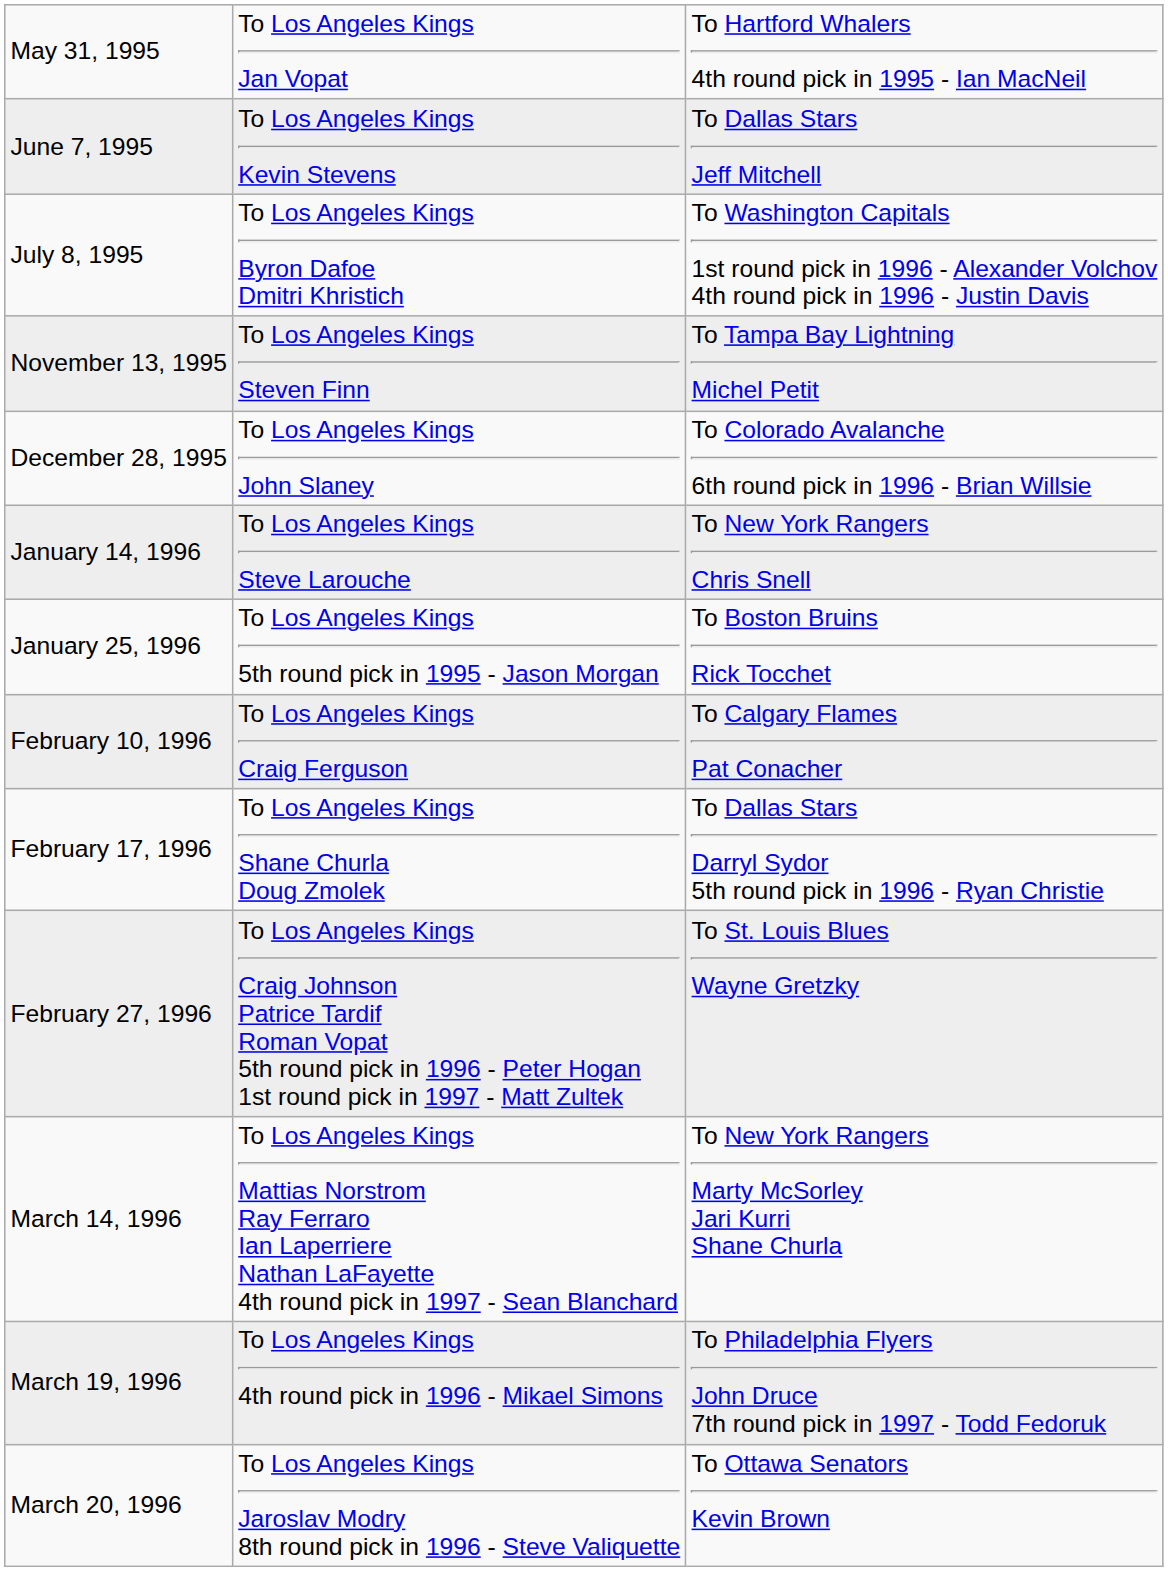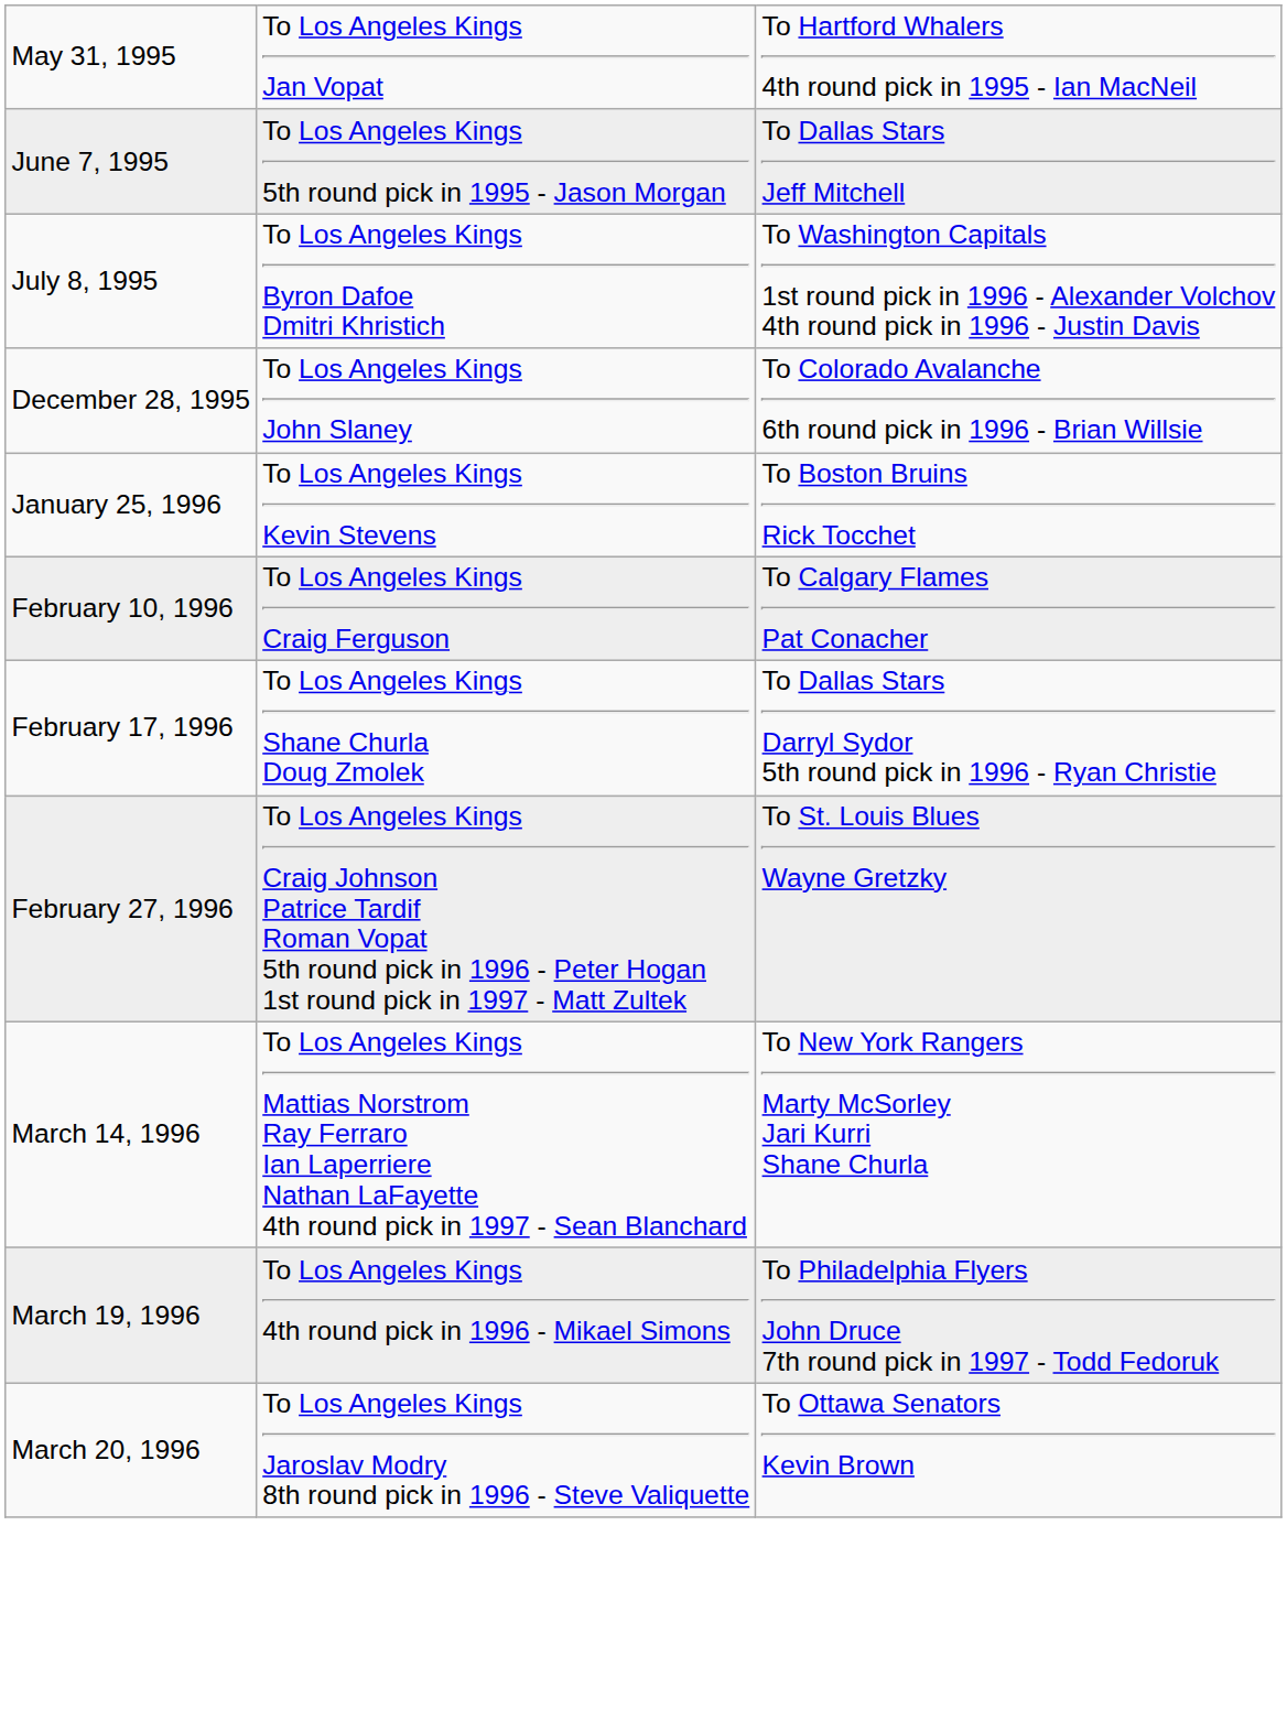 <table class="wikitable">
 <tr>
 <td>May 31, 1995</td>
 <td valign="top">To <a href='#'>Los Angeles Kings</a><hr><a href='#'>Jan Vopat</a></td>
 <td valign="top">To <a href='#'>Hartford Whalers</a><hr>4th round pick in <a href='#'>1995</a> - <a href='#'>Ian MacNeil</a></td>
 </tr>
 <tr style="background:#eee;">
 <td>June 7, 1995</td>
-<td valign="top">To <a href='#'>Los Angeles Kings</a><hr><a href='#'>Kevin Stevens</a></td>
+<td valign="top">To <a href='#'>Los Angeles Kings</a><hr>5th round pick in <a href='#'>1995</a> - <a href='#'>Jason Morgan</a></td>
 <td valign="top">To <a href='#'>Dallas Stars</a><hr><a href='#'>Jeff Mitchell</a></td>
 </tr>
 <tr>
 <td>July 8, 1995</td>
 <td valign="top">To <a href='#'>Los Angeles Kings</a><hr><a href='#'>Byron Dafoe</a> <br> <a href='#'>Dmitri Khristich</a></td>
 <td valign="top">To <a href='#'>Washington Capitals</a><hr>1st round pick in <a href='#'>1996</a> - <a href='#'>Alexander Volchov</a> <br> 4th round pick in <a href='#'>1996</a> - <a href='#'>Justin Davis</a></td>
 </tr>
-<tr style="background:#eee;">
-<td>November 13, 1995</td>
-<td valign="top">To <a href='#'>Los Angeles Kings</a><hr><a href='#'>Steven Finn</a></td>
-<td valign="top">To <a href='#'>Tampa Bay Lightning</a><hr><a href='#'>Michel Petit</a></td>
-</tr>
 <tr>
 <td>December 28, 1995</td>
 <td valign="top">To <a href='#'>Los Angeles Kings</a><hr><a href='#'>John Slaney</a></td>
 <td valign="top">To <a href='#'>Colorado Avalanche</a><hr>6th round pick in <a href='#'>1996</a> - <a href='#'>Brian Willsie</a></td>
 </tr>
-<tr style="background:#eee;">
-<td>January 14, 1996</td>
-<td valign="top">To <a href='#'>Los Angeles Kings</a><hr><a href='#'>Steve Larouche</a></td>
-<td valign="top">To <a href='#'>New York Rangers</a><hr><a href='#'>Chris Snell</a></td>
-</tr>
 <tr>
 <td>January 25, 1996</td>
-<td valign="top">To <a href='#'>Los Angeles Kings</a><hr>5th round pick in <a href='#'>1995</a> - <a href='#'>Jason Morgan</a></td>
+<td valign="top">To <a href='#'>Los Angeles Kings</a><hr><a href='#'>Kevin Stevens</a></td>
 <td valign="top">To <a href='#'>Boston Bruins</a><hr><a href='#'>Rick Tocchet</a></td>
 </tr>
 <tr style="background:#eee;">
 <td>February 10, 1996</td>
 <td valign="top">To <a href='#'>Los Angeles Kings</a><hr><a href='#'>Craig Ferguson</a></td>
 <td valign="top">To <a href='#'>Calgary Flames</a><hr><a href='#'>Pat Conacher</a></td>
 </tr>
 <tr>
 <td>February 17, 1996</td>
 <td valign="top">To <a href='#'>Los Angeles Kings</a><hr><a href='#'>Shane Churla</a> <br> <a href='#'>Doug Zmolek</a></td>
 <td valign="top">To <a href='#'>Dallas Stars</a><hr><a href='#'>Darryl Sydor</a> <br> 5th round pick in <a href='#'>1996</a> - <a href='#'>Ryan Christie</a></td>
 </tr>
 <tr style="background:#eee;">
 <td>February 27, 1996</td>
 <td valign="top">To <a href='#'>Los Angeles Kings</a><hr><a href='#'>Craig Johnson</a> <br> <a href='#'>Patrice Tardif</a> <br> <a href='#'>Roman Vopat</a> <br> 5th round pick in <a href='#'>1996</a> - <a href='#'>Peter Hogan</a> <br> 1st round pick in <a href='#'>1997</a> - <a href='#'>Matt Zultek</a></td>
 <td valign="top">To <a href='#'>St. Louis Blues</a><hr><a href='#'>Wayne Gretzky</a></td>
 </tr>
 <tr>
 <td>March 14, 1996</td>
 <td valign="top">To <a href='#'>Los Angeles Kings</a><hr><a href='#'>Mattias Norstrom</a> <br> <a href='#'>Ray Ferraro</a> <br> <a href='#'>Ian Laperriere</a> <br> <a href='#'>Nathan LaFayette</a> <br> 4th round pick in <a href='#'>1997</a> - <a href='#'>Sean Blanchard</a></td>
 <td valign="top">To <a href='#'>New York Rangers</a><hr><a href='#'>Marty McSorley</a> <br> <a href='#'>Jari Kurri</a> <br> <a href='#'>Shane Churla</a></td>
 </tr>
 <tr style="background:#eee;">
 <td>March 19, 1996</td>
 <td valign="top">To <a href='#'>Los Angeles Kings</a><hr>4th round pick in <a href='#'>1996</a> - <a href='#'>Mikael Simons</a></td>
 <td valign="top">To <a href='#'>Philadelphia Flyers</a><hr><a href='#'>John Druce</a> <br> 7th round pick in <a href='#'>1997</a> - <a href='#'>Todd Fedoruk</a></td>
 </tr>
 <tr>
 <td>March 20, 1996</td>
 <td valign="top">To <a href='#'>Los Angeles Kings</a><hr><a href='#'>Jaroslav Modry</a> <br> 8th round pick in <a href='#'>1996</a> - <a href='#'>Steve Valiquette</a></td>
 <td valign="top">To <a href='#'>Ottawa Senators</a><hr><a href='#'>Kevin Brown</a></td>
 </tr>
 </table>
